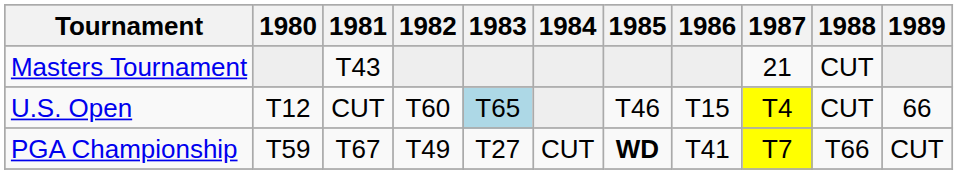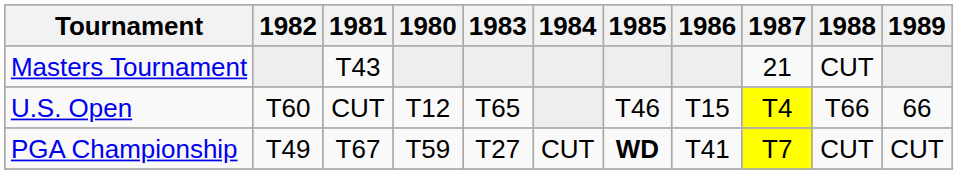 <table class="wikitable" style="font-size:95%;text-align:center;">
 <tr>
 <th>Tournament</th>
+<th>1982</th>
+<th>1981</th>
 <th>1980</th>
-<th>1981</th>
-<th>1982</th>
 <th>1983</th>
 <th>1984</th>
 <th>1985</th>
 <th>1986</th>
 <th>1987</th>
 <th>1988</th>
 <th>1989</th>
 </tr>
 <tr>
 <td align=left><a href='#'>Masters Tournament</a></td>
 <td style="background:#eeeeee;"></td>
 <td>T43</td>
 <td style="background:#eeeeee;"></td>
 <td style="background:#eeeeee;"></td>
 <td style="background:#eeeeee;"></td>
 <td style="background:#eeeeee;"></td>
 <td style="background:#eeeeee;"></td>
 <td>21</td>
 <td>CUT</td>
 <td style="background:#eeeeee;"></td>
 </tr>
 <tr>
 <td align=left><a href='#'>U.S. Open</a></td>
+<td>T60</td>
+<td>CUT</td>
 <td>T12</td>
-<td>CUT</td>
-<td>T60</td>
-<td style="background: lightblue;">T65</td>
+<td>T65</td>
 <td style="background:#eeeeee;"></td>
 <td>T46</td>
 <td>T15</td>
 <td style="background:yellow;">T4</td>
-<td>CUT</td>
+<td>T66</td>
 <td>66</td>
 </tr>
 <tr>
 <td align=left><a href='#'>PGA Championship</a></td>
+<td>T49</td>
+<td>T67</td>
 <td>T59</td>
-<td>T67</td>
-<td>T49</td>
 <td>T27</td>
 <td>CUT</td>
 <td><strong>WD</strong></td>
 <td>T41</td>
 <td style="background:yellow;">T7</td>
-<td>T66</td>
+<td>CUT</td>
 <td>CUT</td>
 </tr>
 </table>
